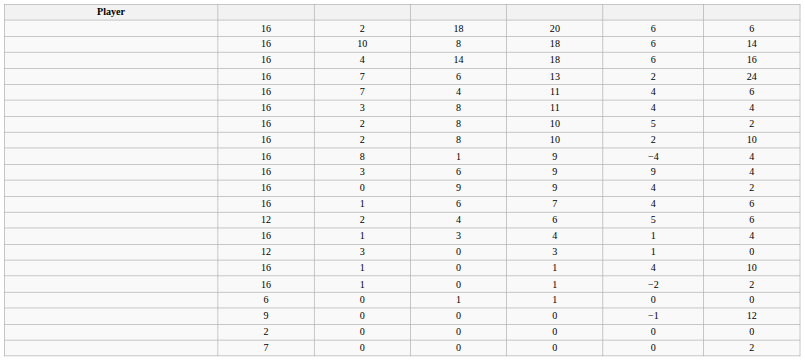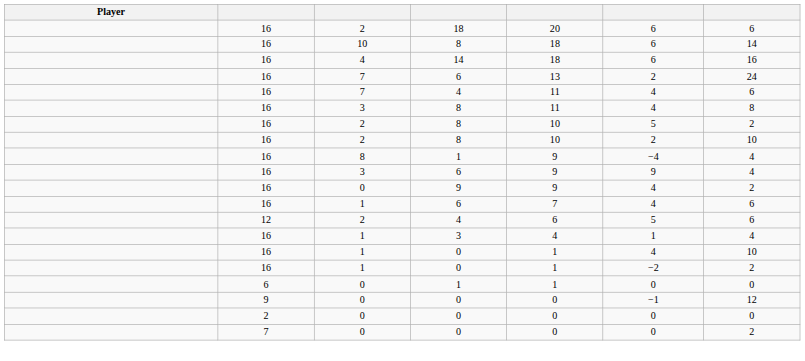 <table class="wikitable sortable" style="width:100%; text-align:center;">
 <tr>
 <th>Player</th>
 <th></th>
 <th></th>
 <th></th>
 <th></th>
 <th data-sort-type="number"></th>
 <th></th>
 </tr>
 <tr>
 <td></td>
 <td>16</td>
 <td>2</td>
 <td>18</td>
 <td>20</td>
 <td>6</td>
 <td>6</td>
 </tr>
 <tr>
 <td></td>
 <td>16</td>
 <td>10</td>
 <td>8</td>
 <td>18</td>
 <td>6</td>
 <td>14</td>
 </tr>
 <tr>
 <td></td>
 <td>16</td>
 <td>4</td>
 <td>14</td>
 <td>18</td>
 <td>6</td>
 <td>16</td>
 </tr>
 <tr>
 <td></td>
 <td>16</td>
 <td>7</td>
 <td>6</td>
 <td>13</td>
 <td>2</td>
 <td>24</td>
 </tr>
 <tr>
 <td></td>
 <td>16</td>
 <td>7</td>
 <td>4</td>
 <td>11</td>
 <td>4</td>
 <td>6</td>
 </tr>
 <tr>
 <td></td>
 <td>16</td>
 <td>3</td>
 <td>8</td>
 <td>11</td>
 <td>4</td>
-<td>4</td>
+<td>8</td>
 </tr>
 <tr>
 <td></td>
 <td>16</td>
 <td>2</td>
 <td>8</td>
 <td>10</td>
 <td>5</td>
 <td>2</td>
 </tr>
 <tr>
 <td></td>
 <td>16</td>
 <td>2</td>
 <td>8</td>
 <td>10</td>
 <td>2</td>
 <td>10</td>
 </tr>
 <tr>
 <td></td>
 <td>16</td>
 <td>8</td>
 <td>1</td>
 <td>9</td>
 <td>−4</td>
 <td>4</td>
 </tr>
 <tr>
 <td></td>
 <td>16</td>
 <td>3</td>
 <td>6</td>
 <td>9</td>
 <td>9</td>
 <td>4</td>
 </tr>
 <tr>
 <td></td>
 <td>16</td>
 <td>0</td>
 <td>9</td>
 <td>9</td>
 <td>4</td>
 <td>2</td>
 </tr>
 <tr>
 <td></td>
 <td>16</td>
 <td>1</td>
 <td>6</td>
 <td>7</td>
 <td>4</td>
 <td>6</td>
 </tr>
 <tr>
 <td></td>
 <td>12</td>
 <td>2</td>
 <td>4</td>
 <td>6</td>
 <td>5</td>
 <td>6</td>
 </tr>
 <tr>
 <td></td>
 <td>16</td>
 <td>1</td>
 <td>3</td>
 <td>4</td>
 <td>1</td>
 <td>4</td>
 </tr>
 <tr>
 <td></td>
-<td>12</td>
-<td>3</td>
-<td>0</td>
-<td>3</td>
-<td>1</td>
-<td>0</td>
-</tr>
-<tr>
-<td></td>
 <td>16</td>
 <td>1</td>
 <td>0</td>
 <td>1</td>
 <td>4</td>
 <td>10</td>
 </tr>
 <tr>
 <td></td>
 <td>16</td>
 <td>1</td>
 <td>0</td>
 <td>1</td>
 <td>−2</td>
 <td>2</td>
 </tr>
 <tr>
 <td></td>
 <td>6</td>
 <td>0</td>
 <td>1</td>
 <td>1</td>
 <td>0</td>
 <td>0</td>
 </tr>
 <tr>
 <td></td>
 <td>9</td>
 <td>0</td>
 <td>0</td>
 <td>0</td>
 <td>−1</td>
 <td>12</td>
 </tr>
 <tr>
 <td></td>
 <td>2</td>
 <td>0</td>
 <td>0</td>
 <td>0</td>
 <td>0</td>
 <td>0</td>
 </tr>
 <tr>
 <td></td>
 <td>7</td>
 <td>0</td>
 <td>0</td>
 <td>0</td>
 <td>0</td>
 <td>2</td>
 </tr>
 </table>
